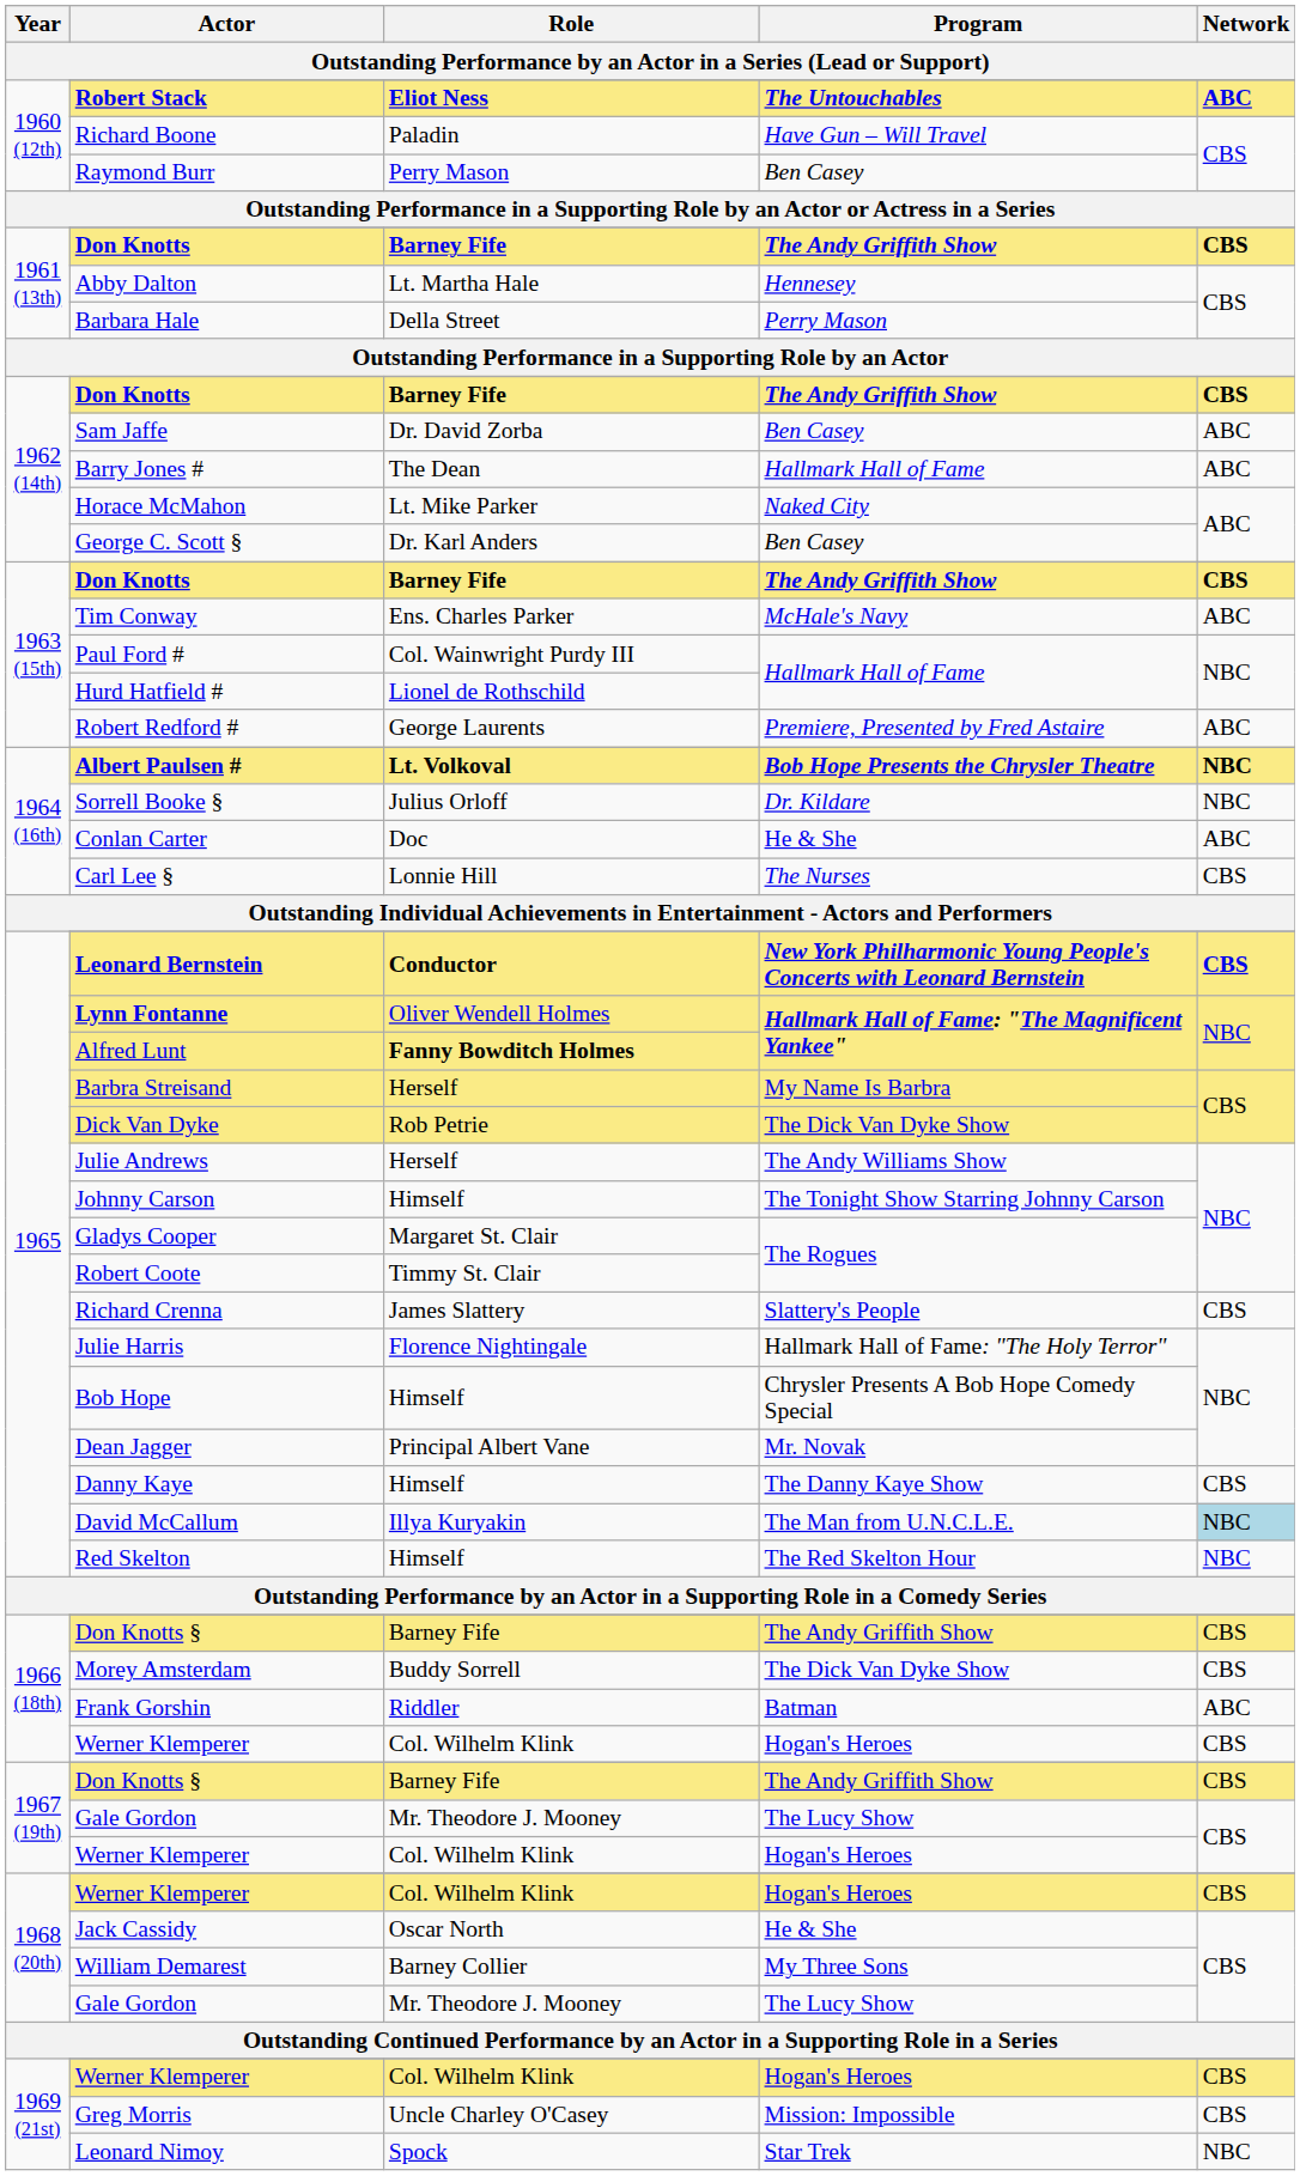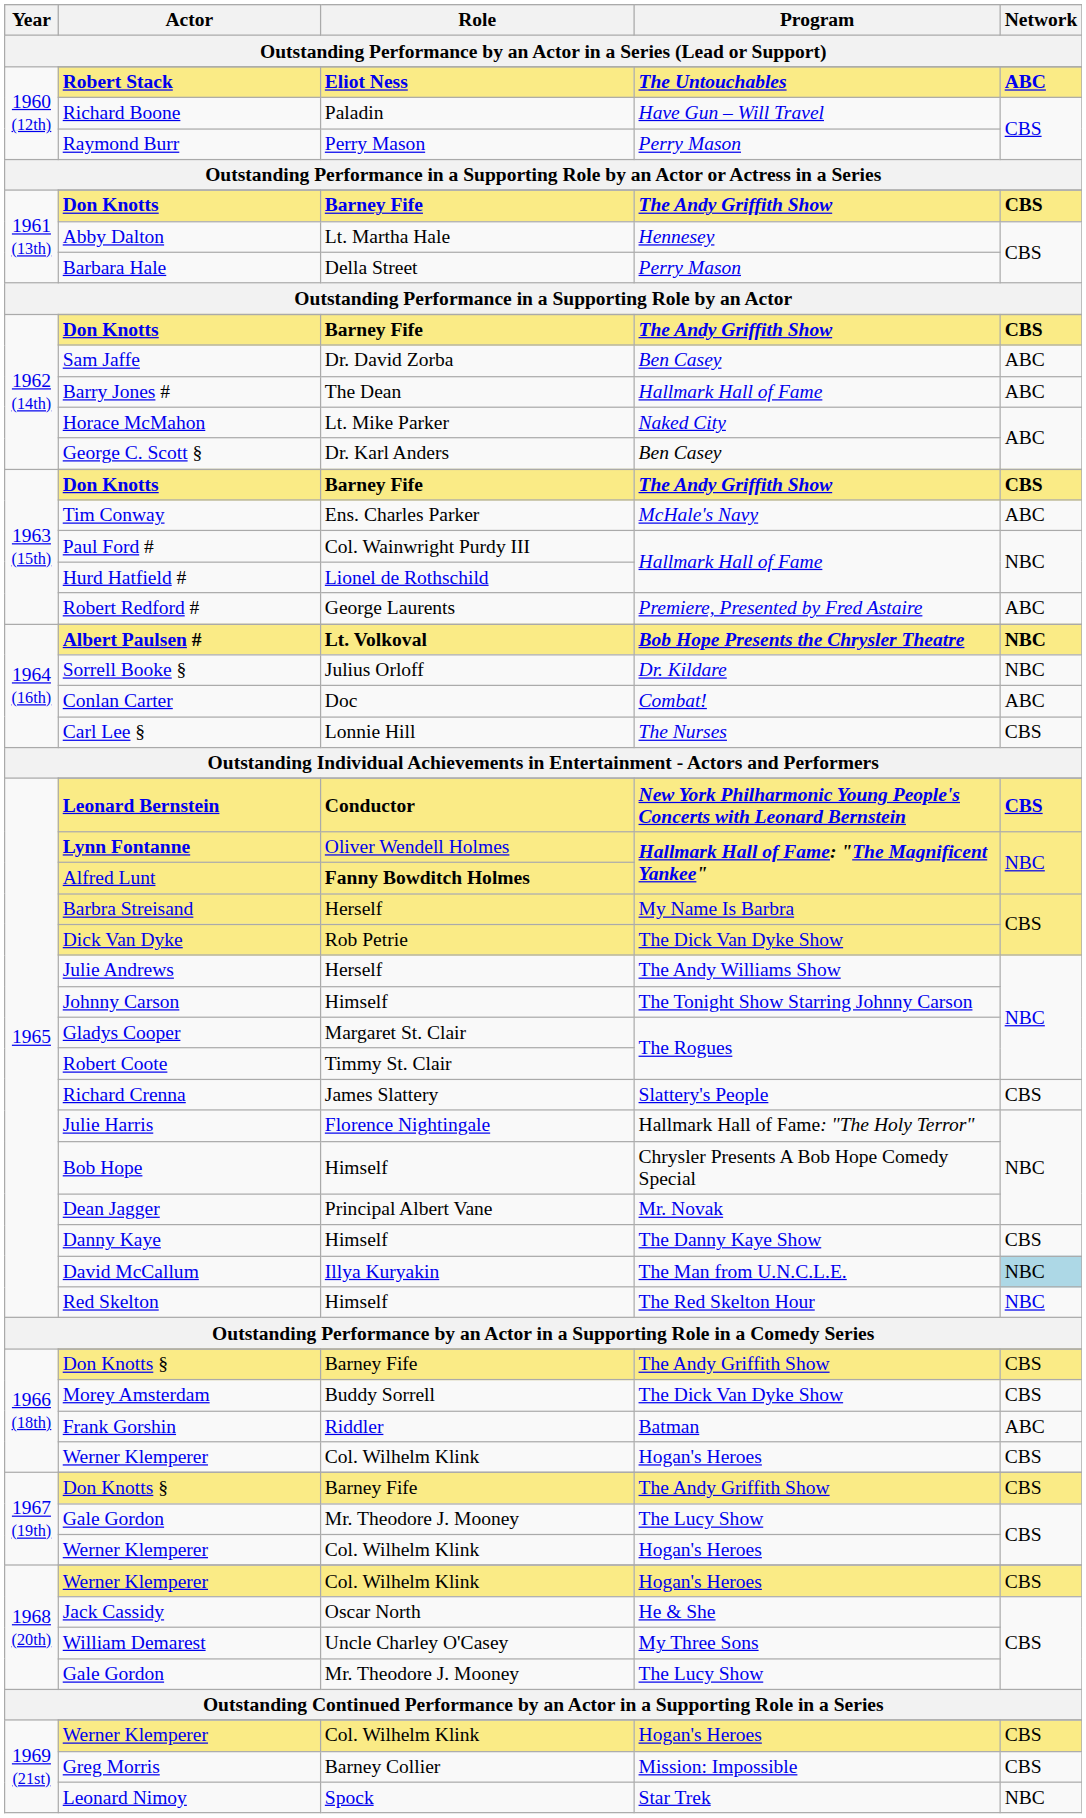 <table class="wikitable" style="width:100%">
 <tr bgcolor="#bebebe">
 <th width="5%">Year</th>
 <th width="25%">Actor</th>
 <th width="30%">Role</th>
 <th width="35%">Program</th>
 <th width="5%">Network</th>
 </tr>
 <tr>
 <th colspan=5>Outstanding Performance by an Actor in a Series (Lead or Support)</th>
 </tr>
 <tr>
 <td rowspan=4 style="text-align:center"><a href='#'>1960</a><br><small><a href='#'>(12th)</a></small></td>
 </tr>
 <tr style="background:#FAEB86">
 <td><strong><a href='#'>Robert Stack</a></strong></td>
 <td><strong><a href='#'>Eliot Ness</a></strong></td>
 <td><strong><em><a href='#'>The Untouchables</a></em></strong></td>
 <td><strong><a href='#'>ABC</a></strong></td>
 </tr>
 <tr>
 <td><a href='#'>Richard Boone</a></td>
 <td>Paladin</td>
 <td><em><a href='#'>Have Gun – Will Travel</a></em></td>
 <td rowspan=2><a href='#'>CBS</a></td>
 </tr>
 <tr>
 <td><a href='#'>Raymond Burr</a></td>
 <td><a href='#'>Perry Mason</a></td>
-<td><em>Ben Casey</em></td>
+<td><em><a href='#'>Perry Mason</a></em></td>
 </tr>
 <tr>
 <th colspan=5>Outstanding Performance in a Supporting Role by an Actor or Actress in a Series</th>
 </tr>
 <tr>
 <td rowspan=4 style="text-align:center"><a href='#'>1961</a><br><small><a href='#'>(13th)</a></small><br></td>
 </tr>
 <tr style="background:#FAEB86">
 <td><strong><a href='#'>Don Knotts</a></strong></td>
 <td><strong><a href='#'>Barney Fife</a></strong></td>
 <td><strong><em><a href='#'>The Andy Griffith Show</a></em></strong></td>
 <td><strong>CBS</strong></td>
 </tr>
 <tr>
 <td><a href='#'>Abby Dalton</a></td>
 <td>Lt. Martha Hale</td>
 <td><em><a href='#'>Hennesey</a></em></td>
 <td rowspan=2>CBS</td>
 </tr>
 <tr>
 <td><a href='#'>Barbara Hale</a></td>
 <td>Della Street</td>
 <td><a href='#'><em>Perry Mason</em></a></td>
 </tr>
 <tr>
 <th colspan=5>Outstanding Performance in a Supporting Role by an Actor</th>
 </tr>
 <tr>
 <td rowspan=6 style="text-align:center"><a href='#'>1962</a><br><small><a href='#'>(14th)</a></small><br></td>
 </tr>
 <tr style="background:#FAEB86">
 <td><strong><a href='#'>Don Knotts</a></strong></td>
 <td><strong>Barney Fife</strong></td>
 <td><strong><em><a href='#'>The Andy Griffith Show</a></em></strong></td>
 <td><strong>CBS</strong></td>
 </tr>
 <tr>
 <td><a href='#'>Sam Jaffe</a></td>
 <td>Dr. David Zorba</td>
 <td><em><a href='#'>Ben Casey</a></em></td>
 <td>ABC</td>
 </tr>
 <tr>
 <td><a href='#'>Barry Jones</a> #</td>
 <td>The Dean</td>
 <td><em><a href='#'>Hallmark Hall of Fame</a></em></td>
 <td>ABC</td>
 </tr>
 <tr>
 <td><a href='#'>Horace McMahon</a></td>
 <td>Lt. Mike Parker</td>
 <td><em><a href='#'>Naked City</a></em></td>
 <td rowspan=2>ABC</td>
 </tr>
 <tr>
 <td><a href='#'>George C. Scott</a> §</td>
 <td>Dr. Karl Anders</td>
 <td><em>Ben Casey</em></td>
 </tr>
 <tr>
 <td rowspan=6 style="text-align:center"><a href='#'>1963</a><br><small><a href='#'>(15th)</a></small><br></td>
 </tr>
 <tr style="background:#FAEB86">
 <td><strong><a href='#'>Don Knotts</a></strong></td>
 <td><strong>Barney Fife</strong></td>
 <td><strong><em><a href='#'>The Andy Griffith Show</a></em></strong></td>
 <td><strong>CBS</strong></td>
 </tr>
 <tr>
 <td><a href='#'>Tim Conway</a></td>
 <td>Ens. Charles Parker</td>
 <td><em><a href='#'>McHale's Navy</a></em></td>
 <td>ABC</td>
 </tr>
 <tr>
 <td><a href='#'>Paul Ford</a> #</td>
 <td>Col. Wainwright Purdy III</td>
 <td rowspan=2><em><a href='#'>Hallmark Hall of Fame</a></em></td>
 <td rowspan=2>NBC</td>
 </tr>
 <tr>
 <td><a href='#'>Hurd Hatfield</a> #</td>
 <td><a href='#'>Lionel de Rothschild</a></td>
 </tr>
 <tr>
 <td><a href='#'>Robert Redford</a> #</td>
 <td>George Laurents</td>
 <td><em><a href='#'>Premiere, Presented by Fred Astaire</a></em></td>
 <td>ABC</td>
 </tr>
 <tr>
 <td rowspan=5 style="text-align:center"><a href='#'>1964</a><br><small><a href='#'>(16th)</a></small><br></td>
 </tr>
 <tr style="background:#FAEB86">
 <td><strong><a href='#'>Albert Paulsen</a> #</strong></td>
 <td><strong>Lt. Volkoval</strong></td>
 <td><strong><em><a href='#'>Bob Hope Presents the Chrysler Theatre</a></em></strong></td>
 <td><strong>NBC</strong></td>
 </tr>
 <tr>
 <td><a href='#'>Sorrell Booke</a> §</td>
 <td>Julius Orloff</td>
 <td><em><a href='#'>Dr. Kildare</a></em></td>
 <td>NBC</td>
 </tr>
 <tr>
 <td><a href='#'>Conlan Carter</a></td>
 <td>Doc</td>
-<td></em><a href='#'>He & She</a><em></td>
+<td><em><a href='#'>Combat!</a></em></td>
 <td>ABC</td>
 </tr>
 <tr>
 <td><a href='#'>Carl Lee</a> §</td>
 <td>Lonnie Hill</td>
 <td><em><a href='#'>The Nurses</a></em></td>
 <td>CBS</td>
 </tr>
 <tr>
 <th colspan=5>Outstanding Individual Achievements in Entertainment - Actors and Performers</th>
 </tr>
 <tr>
 <td rowspan=17 style="text-align:center"><a href='#'>1965</a><br><br></td>
 </tr>
 <tr style="background:#FAEB86">
 <td><strong><a href='#'>Leonard Bernstein</a></strong></td>
 <td><strong>Conductor</strong></td>
 <td><strong><em><a href='#'>New York Philharmonic Young People's Concerts with Leonard Bernstein</a></em></strong></td>
 <td><strong><a href='#'>CBS</a></strong></td>
 </tr>
 <tr style="background:#FAEB86">
 <td><strong><a href='#'>Lynn Fontanne</a></strong></td>
 <td></strong><a href='#'>Oliver Wendell Holmes</a><strong></td>
 <td rowspan=2><strong><em><a href='#'>Hallmark Hall of Fame</a><em>: "<a href='#'>The Magnificent Yankee</a>"<strong></td>
 <td rowspan=2></strong><a href='#'>NBC</a><strong></td>
 </tr>
 <tr style="background:#FAEB86">
 <td></strong><a href='#'>Alfred Lunt</a><strong></td>
 <td><strong>Fanny Bowditch Holmes</strong></td>
 </tr>
 <tr style="background:#FAEB86">
 <td></strong><a href='#'>Barbra Streisand</a><strong></td>
 <td></strong>Herself<strong></td>
 <td></em></strong><a href='#'>My Name Is Barbra</a><strong><em></td>
 <td rowspan=2></strong>CBS<strong></td>
 </tr>
 <tr style="background:#FAEB86">
 <td></strong><a href='#'>Dick Van Dyke</a><strong></td>
 <td></strong>Rob Petrie<strong></td>
 <td></em></strong><a href='#'>The Dick Van Dyke Show</a><strong><em></td>
 </tr>
 <tr>
 <td><a href='#'>Julie Andrews</a></td>
 <td>Herself</td>
 <td></em><a href='#'>The Andy Williams Show</a><em></td>
 <td rowspan=4><a href='#'>NBC</a></td>
 </tr>
 <tr>
 <td><a href='#'>Johnny Carson</a></td>
 <td>Himself</td>
 <td></em><a href='#'>The Tonight Show Starring Johnny Carson</a><em></td>
 </tr>
 <tr>
 <td><a href='#'>Gladys Cooper</a></td>
 <td>Margaret St. Clair</td>
 <td rowspan=2></em><a href='#'>The Rogues</a><em></td>
 </tr>
 <tr>
 <td><a href='#'>Robert Coote</a></td>
 <td>Timmy St. Clair</td>
 </tr>
 <tr>
 <td><a href='#'>Richard Crenna</a></td>
 <td>James Slattery</td>
 <td></em><a href='#'>Slattery's People</a><em></td>
 <td>CBS</td>
 </tr>
 <tr>
 <td><a href='#'>Julie Harris</a></td>
 <td><a href='#'>Florence Nightingale</a></td>
 <td></em>Hallmark Hall of Fame<em>: "The Holy Terror"</td>
 <td rowspan=3>NBC</td>
 </tr>
 <tr>
 <td><a href='#'>Bob Hope</a></td>
 <td>Himself</td>
 <td></em>Chrysler Presents A Bob Hope Comedy Special<em></td>
 </tr>
 <tr>
 <td><a href='#'>Dean Jagger</a></td>
 <td>Principal Albert Vane</td>
 <td></em><a href='#'>Mr. Novak</a><em></td>
 </tr>
 <tr>
 <td><a href='#'>Danny Kaye</a></td>
 <td>Himself</td>
 <td></em><a href='#'>The Danny Kaye Show</a><em></td>
 <td>CBS</td>
 </tr>
 <tr>
 <td><a href='#'>David McCallum</a></td>
 <td><a href='#'>Illya Kuryakin</a></td>
 <td></em><a href='#'>The Man from U.N.C.L.E.</a><em></td>
 <td style="background: lightblue;">NBC</td>
 </tr>
 <tr>
 <td><a href='#'>Red Skelton</a></td>
 <td>Himself</td>
 <td></em><a href='#'>The Red Skelton Hour</a><em></td>
 <td><a href='#'>NBC</a></td>
 </tr>
 <tr>
 <th colspan=5>Outstanding Performance by an Actor in a Supporting Role in a Comedy Series</th>
 </tr>
 <tr>
 <td rowspan=5 style="text-align:center"><a href='#'>1966</a><br><small><a href='#'>(18th)</a></small></td>
 </tr>
 <tr style="background:#FAEB86">
 <td></strong><a href='#'>Don Knotts</a> §<strong></td>
 <td></strong>Barney Fife<strong></td>
 <td></em></strong><a href='#'>The Andy Griffith Show</a><strong><em></td>
 <td></strong>CBS<strong></td>
 </tr>
 <tr>
 <td><a href='#'>Morey Amsterdam</a></td>
 <td>Buddy Sorrell</td>
 <td></em><a href='#'>The Dick Van Dyke Show</a><em></td>
 <td>CBS</td>
 </tr>
 <tr>
 <td><a href='#'>Frank Gorshin</a></td>
 <td><a href='#'>Riddler</a></td>
 <td></em><a href='#'>Batman</a><em></td>
 <td>ABC</td>
 </tr>
 <tr>
 <td><a href='#'>Werner Klemperer</a></td>
 <td>Col. Wilhelm Klink</td>
 <td></em><a href='#'>Hogan's Heroes</a><em></td>
 <td>CBS</td>
 </tr>
 <tr>
 <td rowspan=4 style="text-align:center"><a href='#'>1967</a><br><small><a href='#'>(19th)</a></small></td>
 </tr>
 <tr style="background:#FAEB86">
 <td></strong><a href='#'>Don Knotts</a> §<strong></td>
 <td></strong>Barney Fife<strong></td>
 <td></em></strong><a href='#'>The Andy Griffith Show</a><strong><em></td>
 <td></strong>CBS<strong></td>
 </tr>
 <tr>
 <td><a href='#'>Gale Gordon</a></td>
 <td>Mr. Theodore J. Mooney</td>
 <td></em><a href='#'>The Lucy Show</a><em></td>
 <td rowspan=2>CBS</td>
 </tr>
 <tr>
 <td><a href='#'>Werner Klemperer</a></td>
 <td>Col. Wilhelm Klink</td>
 <td></em><a href='#'>Hogan's Heroes</a><em></td>
 </tr>
 <tr>
 <td rowspan=5 style="text-align:center"><a href='#'>1968</a><br><small><a href='#'>(20th)</a></small></td>
 </tr>
 <tr style="background:#FAEB86">
 <td></strong><a href='#'>Werner Klemperer</a><strong></td>
 <td></strong>Col. Wilhelm Klink<strong></td>
 <td></em></strong><a href='#'>Hogan's Heroes</a><strong><em></td>
 <td></strong>CBS<strong></td>
 </tr>
 <tr>
 <td><a href='#'>Jack Cassidy</a></td>
 <td>Oscar North</td>
 <td></em><a href='#'>He & She</a><em></td>
 <td rowspan=3>CBS</td>
 </tr>
 <tr>
 <td><a href='#'>William Demarest</a></td>
-<td>Barney Collier</td>
+<td>Uncle Charley O'Casey</td>
 <td></em><a href='#'>My Three Sons</a><em></td>
 </tr>
 <tr>
 <td><a href='#'>Gale Gordon</a></td>
 <td>Mr. Theodore J. Mooney</td>
 <td></em><a href='#'>The Lucy Show</a><em></td>
 </tr>
 <tr>
 <th colspan=5>Outstanding Continued Performance by an Actor in a Supporting Role in a Series</th>
 </tr>
 <tr>
 <td rowspan=4 style="text-align:center"><a href='#'>1969</a><br><small><a href='#'>(21st)</a></small><br></td>
 </tr>
 <tr style="background:#FAEB86">
 <td></strong><a href='#'>Werner Klemperer</a><strong></td>
 <td></strong>Col. Wilhelm Klink<strong></td>
 <td></em></strong><a href='#'>Hogan's Heroes</a><strong><em></td>
 <td></strong>CBS<strong></td>
 </tr>
 <tr>
 <td><a href='#'>Greg Morris</a></td>
-<td>Uncle Charley O'Casey</td>
+<td>Barney Collier</td>
 <td></em><a href='#'>Mission: Impossible</a><em></td>
 <td>CBS</td>
 </tr>
 <tr>
 <td><a href='#'>Leonard Nimoy</a></td>
 <td><a href='#'>Spock</a></td>
 <td></em><a href='#'>Star Trek</a><em></td>
 <td>NBC</td>
 </tr>
 </table>
